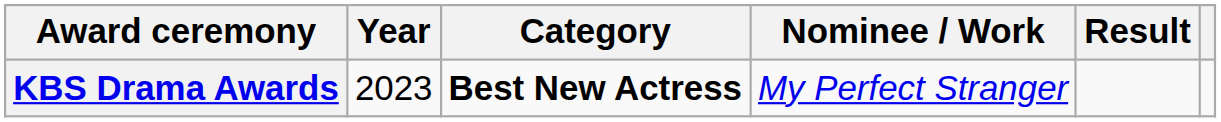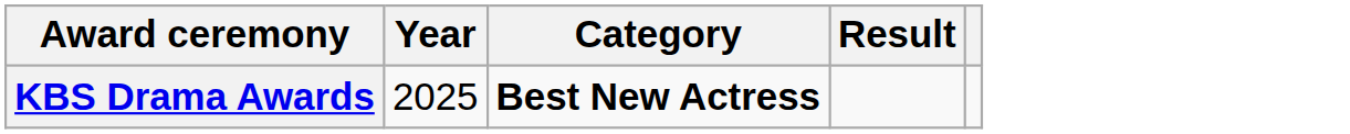 <table class="wikitable plainrowheaders sortable">
 <tr>
 <th scope="col">Award ceremony</th>
 <th scope="col">Year</th>
 <th scope="col">Category</th>
-<th scope="col">Nominee / Work</th>
 <th scope="col">Result</th>
 <th scope="col" class="unsortable"></th>
 </tr>
 <tr>
 <th scope="row"><a href='#'>KBS Drama Awards</a></th>
-<td>2023</td>
+<td>2025</td>
 <td><strong>Best New Actress</strong></td>
-<td><em><a href='#'>My Perfect Stranger</a></em></td>
 <td></td>
 <td></td>
 </tr>
 </table>
